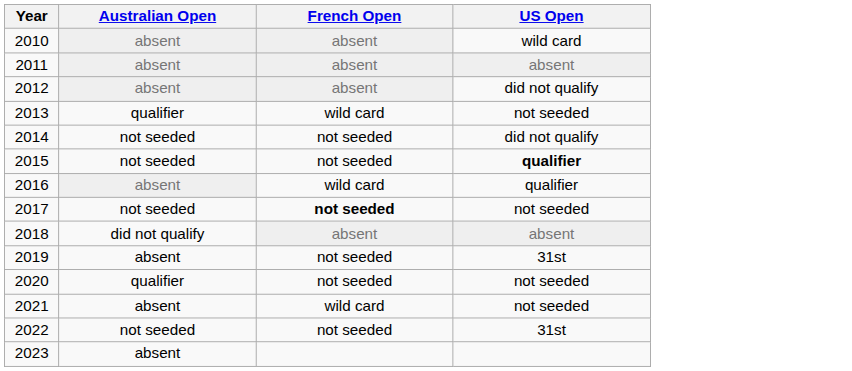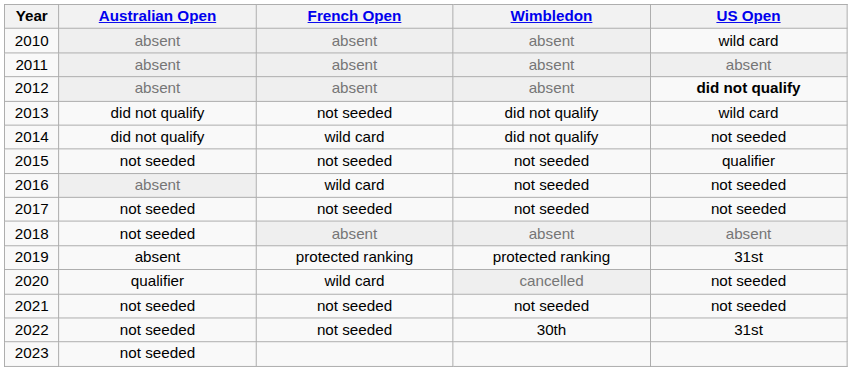 <table class="wikitable" style="text-align:center">
 <tr>
 <th width="50">Year</th>
 <th width="200"><a href='#'>Australian Open</a></th>
 <th width="200"><a href='#'>French Open</a></th>
+<th width="200"><a href='#'>Wimbledon</a></th>
 <th width="200"><a href='#'>US Open</a></th>
 </tr>
 <tr>
 <td>2010</td>
+<td bgcolor="efefef" style="color:#767676">absent</td>
 <td bgcolor="efefef" style="color:#767676">absent</td>
 <td bgcolor="efefef" style="color:#767676">absent</td>
 <td>wild card</td>
 </tr>
 <tr>
 <td>2011</td>
 <td bgcolor="efefef" style="color:#767676">absent</td>
 <td bgcolor="efefef" style="color:#767676">absent</td>
 <td bgcolor="efefef" style="color:#767676">absent</td>
+<td bgcolor="efefef" style="color:#767676">absent</td>
 </tr>
 <tr>
 <td>2012</td>
 <td bgcolor="efefef" style="color:#767676">absent</td>
 <td bgcolor="efefef" style="color:#767676">absent</td>
-<td>did not qualify</td>
+<td bgcolor="efefef" style="color:#767676">absent</td>
+<td><strong>did not qualify</strong></td>
 </tr>
 <tr>
 <td>2013</td>
-<td>qualifier</td>
+<td>did not qualify</td>
+<td>not seeded</td>
+<td>did not qualify</td>
 <td>wild card</td>
-<td>not seeded</td>
 </tr>
 <tr>
 <td>2014</td>
+<td>did not qualify</td>
+<td>wild card</td>
+<td>did not qualify</td>
 <td>not seeded</td>
-<td>not seeded</td>
-<td>did not qualify</td>
 </tr>
 <tr>
 <td>2015</td>
 <td>not seeded</td>
 <td>not seeded</td>
-<td><strong>qualifier</strong></td>
+<td>not seeded</td>
+<td>qualifier</td>
 </tr>
 <tr>
 <td>2016</td>
 <td bgcolor="efefef" style="color:#767676">absent</td>
 <td>wild card</td>
-<td>qualifier</td>
+<td>not seeded</td>
+<td>not seeded</td>
 </tr>
 <tr>
 <td>2017</td>
 <td>not seeded</td>
-<td><strong>not seeded</strong></td>
+<td>not seeded</td>
+<td>not seeded</td>
 <td>not seeded</td>
 </tr>
 <tr>
 <td>2018</td>
-<td>did not qualify</td>
+<td>not seeded</td>
+<td bgcolor="efefef" style="color:#767676">absent</td>
 <td bgcolor="efefef" style="color:#767676">absent</td>
 <td bgcolor="efefef" style="color:#767676">absent</td>
 </tr>
 <tr>
 <td>2019</td>
 <td>absent</td>
-<td>not seeded</td>
+<td>protected ranking</td>
+<td>protected ranking</td>
 <td>31st</td>
 </tr>
 <tr>
 <td>2020</td>
 <td>qualifier</td>
-<td>not seeded</td>
+<td>wild card</td>
+<td bgcolor=efefef style=color:#767676>cancelled</td>
 <td>not seeded</td>
 </tr>
 <tr>
 <td>2021</td>
-<td>absent</td>
-<td>wild card</td>
+<td>not seeded</td>
+<td>not seeded</td>
+<td>not seeded</td>
 <td>not seeded</td>
 </tr>
 <tr>
 <td>2022</td>
 <td>not seeded</td>
 <td>not seeded</td>
+<td>30th</td>
 <td>31st</td>
 </tr>
 <tr>
 <td>2023</td>
-<td>absent</td>
+<td>not seeded</td>
+<td></td>
 <td></td>
 <td></td>
 </tr>
 </table>
